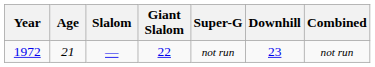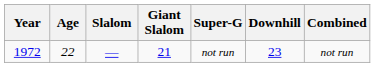 <table class=wikitable style="text-align:center">
 <tr>
 <th>  Year  </th>
 <th> Age </th>
 <th> Slalom </th>
 <th>Giant<br> Slalom </th>
 <th>Super-G</th>
 <th>Downhill</th>
 <th>Combined</th>
 </tr>
 <tr>
 <td><a href='#'>1972</a></td>
-<td><em>21</em></td>
+<td><em>22</em></td>
 <td><a href='#'>—</a></td>
-<td><a href='#'>22</a></td>
+<td><a href='#'>21</a></td>
 <td rowspan=2><small><em>not run</em></small></td>
 <td><a href='#'>23</a></td>
 <td rowspan=2><small><em>not run</em></small></td>
 </tr>
 </table>
